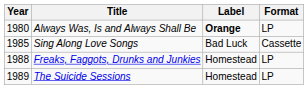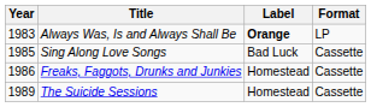 <table class="wikitable">
 <tr>
 <th>Year</th>
 <th>Title</th>
 <th>Label</th>
 <th>Format</th>
 </tr>
 <tr>
-<td>1980</td>
+<td>1983</td>
 <td><em>Always Was, Is and Always Shall Be</em></td>
 <td><strong>Orange</strong></td>
 <td>LP</td>
 </tr>
 <tr>
 <td>1985</td>
 <td><em>Sing Along Love Songs</em></td>
 <td>Bad Luck</td>
 <td>Cassette</td>
 </tr>
 <tr>
-<td>1988</td>
+<td>1986</td>
 <td><em><a href='#'>Freaks, Faggots, Drunks and Junkies</a></em></td>
 <td>Homestead</td>
-<td>LP</td>
+<td>Cassette</td>
 </tr>
 <tr>
 <td>1989</td>
 <td><em><a href='#'>The Suicide Sessions</a></em></td>
 <td>Homestead</td>
-<td>LP</td>
+<td>Cassette</td>
 </tr>
 </table>
